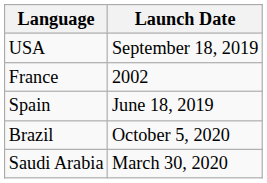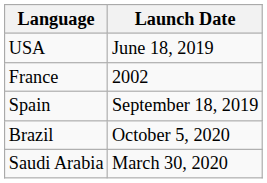 <table class="wikitable">
 <tr>
 <th>Language</th>
 <th>Launch Date</th>
 </tr>
 <tr>
 <td>USA</td>
-<td>September 18, 2019</td>
+<td>June 18, 2019</td>
 </tr>
 <tr>
 <td>France</td>
 <td>2002</td>
 </tr>
 <tr>
 <td>Spain</td>
-<td>June 18, 2019</td>
+<td>September 18, 2019</td>
 </tr>
 <tr>
 <td>Brazil</td>
 <td>October 5, 2020</td>
 </tr>
 <tr>
 <td>Saudi Arabia</td>
 <td>March 30, 2020</td>
 </tr>
 </table>
